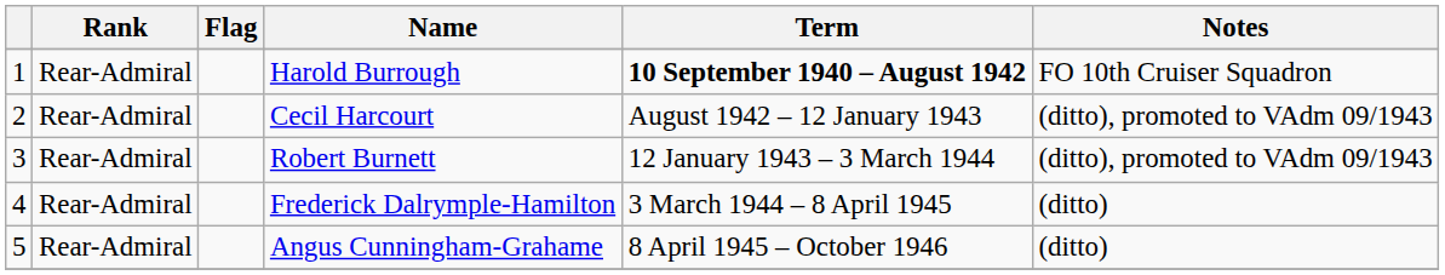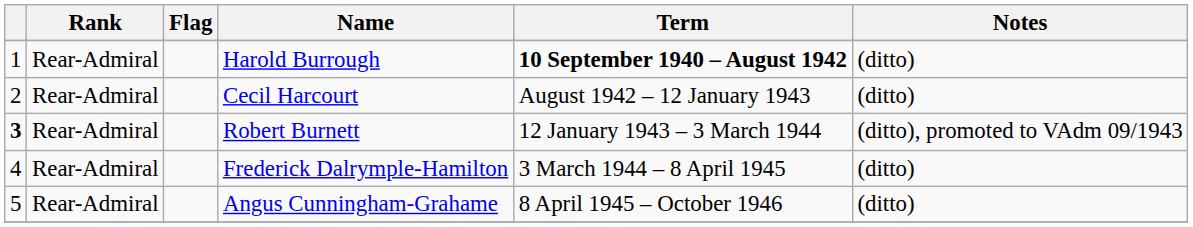 <table class="wikitable">
 <tr>
 <th></th>
 <th>Rank</th>
 <th>Flag</th>
 <th>Name</th>
 <th>Term</th>
 <th>Notes</th>
 </tr>
 <tr>
 </tr>
 <tr>
 <td>1</td>
 <td>Rear-Admiral</td>
 <td></td>
 <td><a href='#'>Harold Burrough</a></td>
 <td><strong>10 September 1940  – August 1942</strong></td>
-<td>FO 10th Cruiser Squadron</td>
+<td>(ditto)</td>
 </tr>
 <tr>
 <td>2</td>
 <td>Rear-Admiral</td>
 <td></td>
 <td><a href='#'>Cecil Harcourt</a></td>
 <td>August 1942 – 12 January 1943</td>
-<td>(ditto), promoted to VAdm 09/1943</td>
+<td>(ditto)</td>
 </tr>
 <tr>
-<td>3</td>
+<td><strong>3</strong></td>
 <td>Rear-Admiral</td>
 <td></td>
 <td><a href='#'>Robert Burnett</a></td>
 <td>12 January 1943 – 3 March 1944</td>
 <td>(ditto), promoted to VAdm 09/1943</td>
 </tr>
 <tr>
 <td>4</td>
 <td>Rear-Admiral</td>
 <td></td>
 <td><a href='#'>Frederick Dalrymple-Hamilton</a></td>
 <td>3 March 1944 – 8 April 1945</td>
 <td>(ditto)</td>
 </tr>
 <tr>
 <td>5</td>
 <td>Rear-Admiral</td>
 <td></td>
 <td><a href='#'>Angus Cunningham-Grahame</a></td>
 <td>8 April 1945 – October 1946</td>
 <td>(ditto)</td>
 </tr>
 <tr>
 </tr>
 </table>
